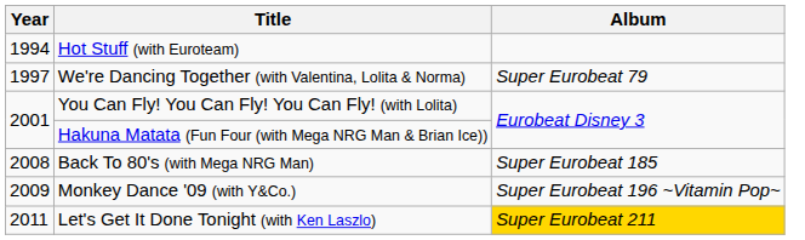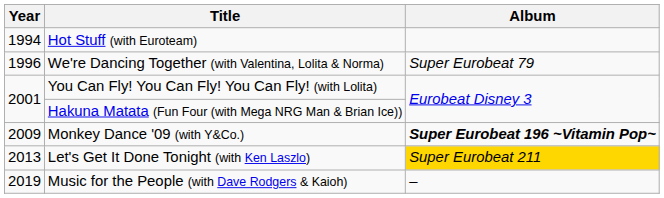 <table class="wikitable">
 <tr>
 <th>Year</th>
 <th>Title</th>
 <th>Album</th>
 </tr>
 <tr>
 <td>1994</td>
 <td><a href='#'>Hot Stuff</a> <small>(with Euroteam)</small></td>
 </tr>
 <tr>
-<td>1997</td>
+<td>1996</td>
 <td>We're Dancing Together <small>(with Valentina, Lolita & Norma)</small></td>
 <td><em> Super Eurobeat 79</em></td>
 </tr>
 <tr>
 <td rowspan="2">2001</td>
 <td>You Can Fly! You Can Fly! You Can Fly! <small>(with Lolita)</small></td>
 <td rowspan="2"><em><a href='#'>Eurobeat Disney 3</a></em></td>
 </tr>
 <tr>
 <td><a href='#'>Hakuna Matata</a> <small>(Fun Four (with Mega NRG Man & Brian Ice))</small></td>
 </tr>
 <tr>
-<td>2008</td>
-<td>Back To 80's <small>(with Mega NRG Man)</small></td>
-<td><em> Super Eurobeat 185 </em></td>
+<td>2009</td>
+<td>Monkey Dance '09 <small>(with Y&Co.)</small></td>
+<td><strong><em> Super Eurobeat 196 ~Vitamin Pop~ </em></strong></td>
 </tr>
 <tr>
-<td>2009</td>
-<td>Monkey Dance '09 <small>(with Y&Co.)</small></td>
-<td><em> Super Eurobeat 196 ~Vitamin Pop~ </em></td>
-</tr>
-<tr>
-<td>2011</td>
+<td>2013</td>
 <td>Let's Get It Done Tonight <small>(with <a href='#'>Ken Laszlo</a>)</small></td>
 <td style="background: gold;"><em> Super Eurobeat 211 </em></td>
 </tr>
+<tr>
+<td>2019</td>
+<td>Music for the People <small>(with <a href='#'>Dave Rodgers</a> & Kaioh)</small></td>
+<td><em> – </em></td>
+</tr>
 </table>
